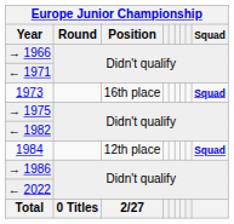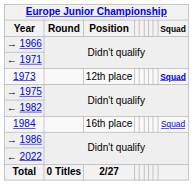 <table class="wikitable" style="text-align: center;">
 <tr>
 <th colspan=9><a href='#'>Europe Junior Championship</a></th>
 </tr>
 <tr>
 <th>Year</th>
 <th>Round</th>
 <th>Position</th>
 <th></th>
 <th></th>
 <th></th>
 <th></th>
 <th></th>
 <th><small>Squad</small></th>
 </tr>
 <tr bgcolor="efefef">
 <td> → <a href='#'>1966</a></td>
 <td colspan=8 rowspan=2>Didn't qualify</td>
 </tr>
 <tr bgcolor="efefef">
 <td> ← <a href='#'>1971</a></td>
 </tr>
 <tr>
 <td> <a href='#'>1973</a></td>
 <td></td>
-<td>16th place</td>
+<td>12th place</td>
 <td></td>
 <td></td>
 <td></td>
 <td></td>
 <td></td>
 <td><strong><small> <a href='#'>Squad</a></small></strong></td>
 </tr>
 <tr bgcolor="efefef">
 <td> → <a href='#'>1975</a></td>
 <td colspan=8 rowspan=2>Didn't qualify</td>
 </tr>
 <tr bgcolor="efefef">
 <td> ← <a href='#'>1982</a></td>
 </tr>
 <tr>
 <td> <a href='#'>1984</a></td>
 <td></td>
-<td>12th place</td>
+<td>16th place</td>
 <td></td>
 <td></td>
 <td></td>
 <td></td>
 <td></td>
-<td><strong><small> <a href='#'>Squad</a></small></strong></td>
+<td><small> <a href='#'>Squad</a></small></td>
 </tr>
 <tr bgcolor="efefef">
 <td> → <a href='#'>1986</a></td>
 <td colspan=8 rowspan=2>Didn't qualify</td>
 </tr>
 <tr bgcolor="efefef">
 <td> ← <a href='#'>2022</a></td>
 </tr>
 <tr>
 <th>Total</th>
 <th>0 Titles</th>
 <th>2/27</th>
 <th></th>
 <th></th>
 <th></th>
 <th></th>
 <th></th>
 <th></th>
 </tr>
 </table>
